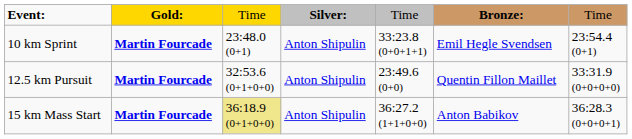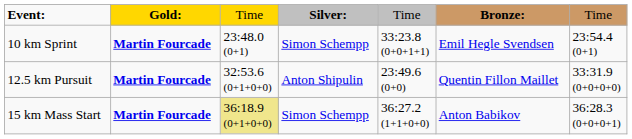 <table class="wikitable" width=85%>
 <tr>
 <td><strong>Event:</strong></td>
 <td style="text-align:center;background-color:gold;"><strong>Gold:</strong></td>
 <td style="text-align:center;background-color:gold;">Time</td>
 <td style="text-align:center;background-color:silver;"><strong>Silver:</strong></td>
 <td style="text-align:center;background-color:silver;">Time</td>
 <td style="text-align:center;background-color:#CC9966;"><strong>Bronze:</strong></td>
 <td style="text-align:center;background-color:#CC9966;">Time</td>
 </tr>
 <tr>
 <td>10 km Sprint<br></td>
 <td><strong><a href='#'>Martin Fourcade</a></strong><br><small></small></td>
 <td>23:48.0<br><small>(0+1)</small></td>
-<td><a href='#'>Anton Shipulin</a><br><small></small></td>
+<td><a href='#'>Simon Schempp</a><br><small></small></td>
 <td>33:23.8<br><small>(0+0+1+1)</small></td>
 <td><a href='#'>Emil Hegle Svendsen</a><br><small></small></td>
 <td>23:54.4<br><small>(0+1)</small></td>
 </tr>
 <tr>
 <td>12.5 km Pursuit<br></td>
 <td><strong><a href='#'>Martin Fourcade</a></strong><br><small></small></td>
 <td>32:53.6<br><small>(0+1+0+0)</small></td>
 <td><a href='#'>Anton Shipulin</a><br><small></small></td>
 <td>23:49.6<br><small>(0+0)</small></td>
 <td><a href='#'>Quentin Fillon Maillet</a><br><small></small></td>
 <td>33:31.9<br><small>(0+0+0+0)</small></td>
 </tr>
 <tr>
 <td>15 km Mass Start<br></td>
 <td><strong><a href='#'>Martin Fourcade</a></strong><br><small></small></td>
 <td style="background: khaki;">36:18.9<br><small>(0+1+0+0)</small></td>
-<td><a href='#'>Anton Shipulin</a><br><small></small></td>
+<td><a href='#'>Simon Schempp</a><br><small></small></td>
 <td>36:27.2<br><small>(1+1+0+0)</small></td>
 <td><a href='#'>Anton Babikov</a><br><small></small></td>
 <td>36:28.3<br><small>(0+0+0+1)</small></td>
 </tr>
 </table>
